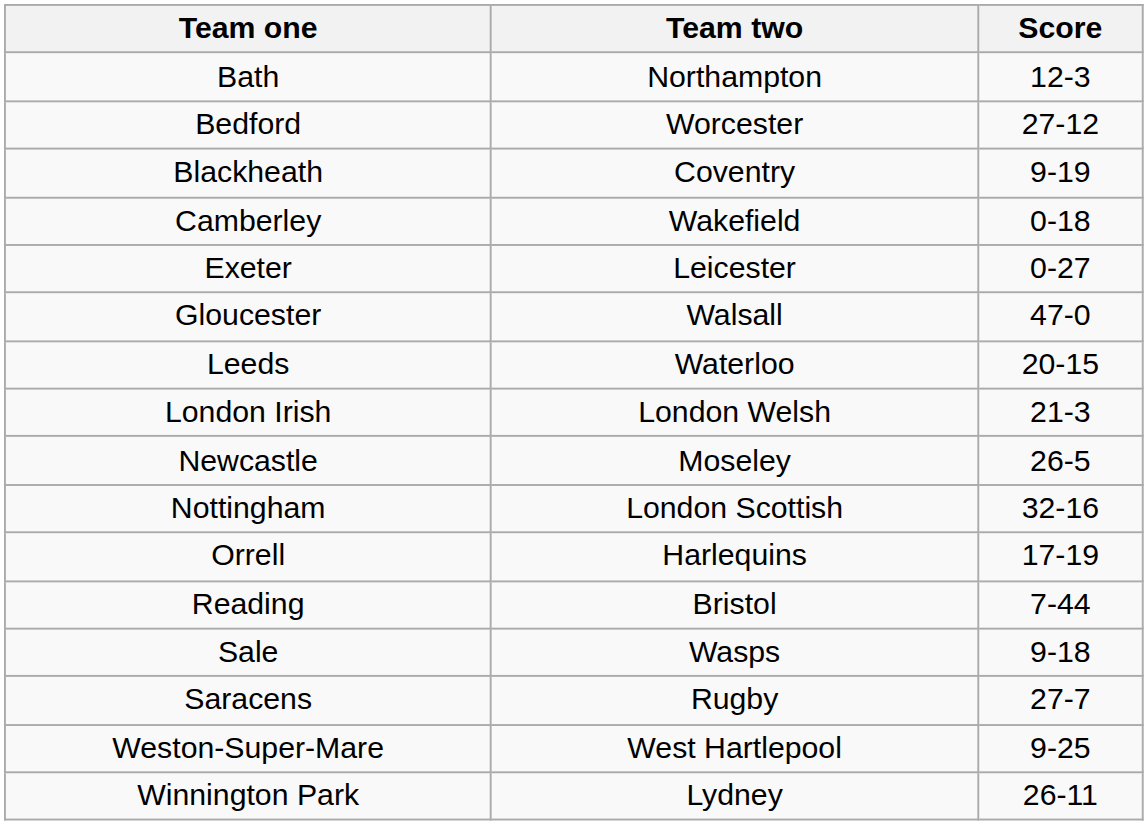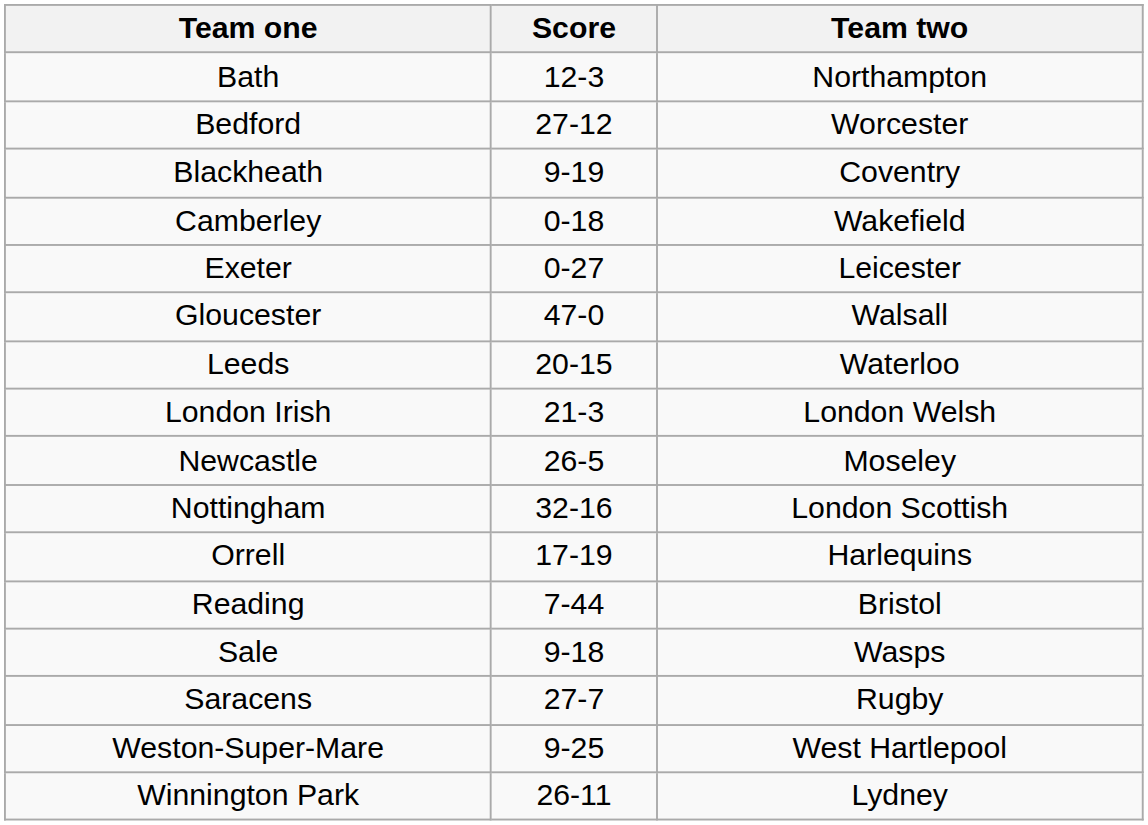 <table class="wikitable" style="text-align: center">
 <tr>
 <th width=250>Team one</th>
+<th width=80>Score</th>
 <th width=250>Team two</th>
-<th width=80>Score</th>
 </tr>
 <tr>
 <td>Bath</td>
+<td>12-3</td>
 <td>Northampton</td>
-<td>12-3</td>
 </tr>
 <tr>
 <td>Bedford</td>
+<td>27-12</td>
 <td>Worcester</td>
-<td>27-12</td>
 </tr>
 <tr>
 <td>Blackheath</td>
+<td>9-19</td>
 <td>Coventry</td>
-<td>9-19</td>
 </tr>
 <tr>
 <td>Camberley</td>
+<td>0-18</td>
 <td>Wakefield</td>
-<td>0-18</td>
 </tr>
 <tr>
 <td>Exeter</td>
+<td>0-27</td>
 <td>Leicester</td>
-<td>0-27</td>
 </tr>
 <tr>
 <td>Gloucester</td>
+<td>47-0</td>
 <td>Walsall</td>
-<td>47-0</td>
 </tr>
 <tr>
 <td>Leeds</td>
+<td>20-15</td>
 <td>Waterloo</td>
-<td>20-15</td>
 </tr>
 <tr>
 <td>London Irish</td>
+<td>21-3</td>
 <td>London Welsh</td>
-<td>21-3</td>
 </tr>
 <tr>
 <td>Newcastle</td>
+<td>26-5</td>
 <td>Moseley</td>
-<td>26-5</td>
 </tr>
 <tr>
 <td>Nottingham</td>
+<td>32-16</td>
 <td>London Scottish</td>
-<td>32-16</td>
 </tr>
 <tr>
 <td>Orrell</td>
+<td>17-19</td>
 <td>Harlequins</td>
-<td>17-19</td>
 </tr>
 <tr>
 <td>Reading</td>
+<td>7-44</td>
 <td>Bristol</td>
-<td>7-44</td>
 </tr>
 <tr>
 <td>Sale</td>
+<td>9-18</td>
 <td>Wasps</td>
-<td>9-18</td>
 </tr>
 <tr>
 <td>Saracens</td>
+<td>27-7</td>
 <td>Rugby</td>
-<td>27-7</td>
 </tr>
 <tr>
 <td>Weston-Super-Mare</td>
+<td>9-25</td>
 <td>West Hartlepool</td>
-<td>9-25</td>
 </tr>
 <tr>
 <td>Winnington Park</td>
+<td>26-11</td>
 <td>Lydney</td>
-<td>26-11</td>
 </tr>
 </table>
